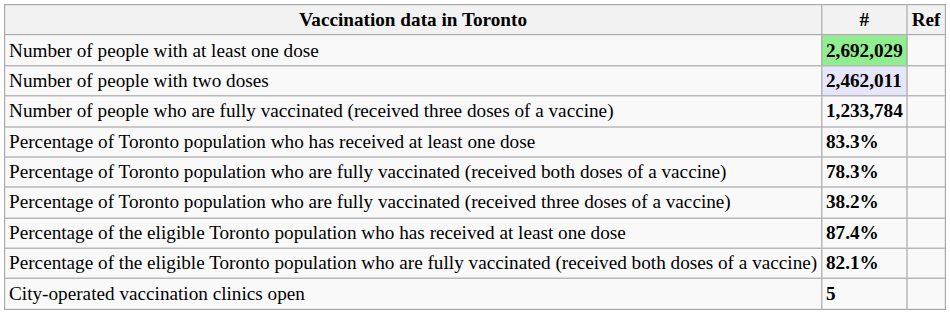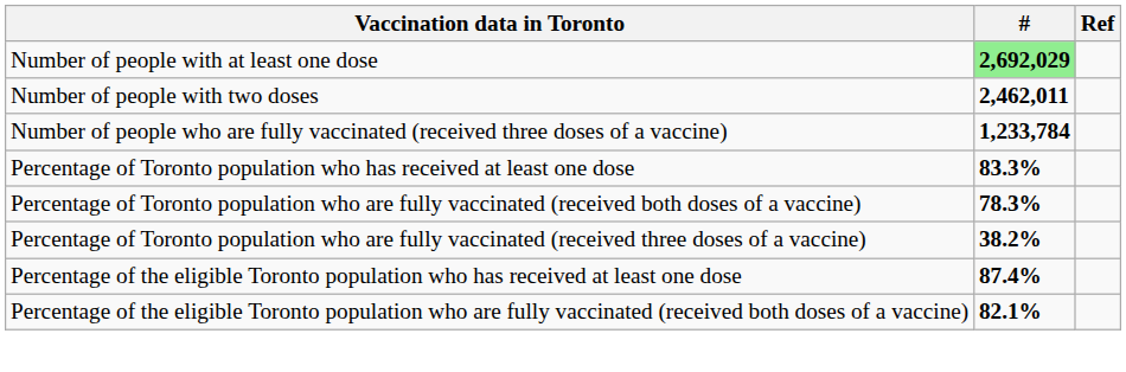 <table class="wikitable">
 <tr>
 <th>Vaccination data in Toronto</th>
 <th>#</th>
 <th>Ref</th>
 </tr>
 <tr>
 <td>Number of people with at least one dose</td>
 <td style="background: lightgreen;"><strong>2,692,029</strong></td>
 <td></td>
 </tr>
 <tr>
 <td>Number of people with two doses</td>
-<td style="background: lavender;"><strong>2,462,011</strong></td>
+<td><strong>2,462,011</strong></td>
 <td></td>
 </tr>
 <tr>
 <td>Number of people who are fully vaccinated (received three doses of a vaccine)</td>
 <td><strong>1,233,784</strong></td>
 <td></td>
 </tr>
 <tr>
 <td>Percentage of Toronto population who has received at least one dose</td>
 <td><strong>83.3%</strong></td>
 <td></td>
 </tr>
 <tr>
 <td>Percentage of Toronto population who are fully vaccinated (received both doses of a vaccine)</td>
 <td><strong>78.3%</strong></td>
 <td></td>
 </tr>
 <tr>
 <td>Percentage of Toronto population who are fully vaccinated (received three doses of a vaccine)</td>
 <td><strong>38.2%</strong></td>
 <td></td>
 </tr>
 <tr>
 <td>Percentage of the eligible Toronto population who has received at least one dose</td>
 <td><strong>87.4%</strong></td>
 <td></td>
 </tr>
 <tr>
 <td>Percentage of the eligible Toronto population who are fully vaccinated (received both doses of a vaccine)</td>
 <td><strong>82.1%</strong></td>
 <td></td>
 </tr>
-<tr>
-<td>City-operated vaccination clinics open</td>
-<td><strong>5</strong></td>
-<td></td>
-</tr>
 </table>
